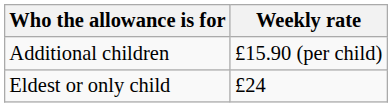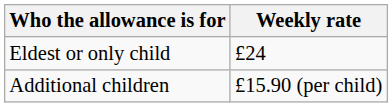 <table class="wikitable">
 <tr>
 <th>Who the allowance is for</th>
 <th>Weekly rate</th>
 </tr>
 <tr>
+<td>Eldest or only child</td>
+<td>£24</td>
+</tr>
+<tr>
 <td>Additional children</td>
 <td>£15.90 (per child)</td>
 </tr>
-<tr>
-<td>Eldest or only child</td>
-<td>£24</td>
-</tr>
 </table>
